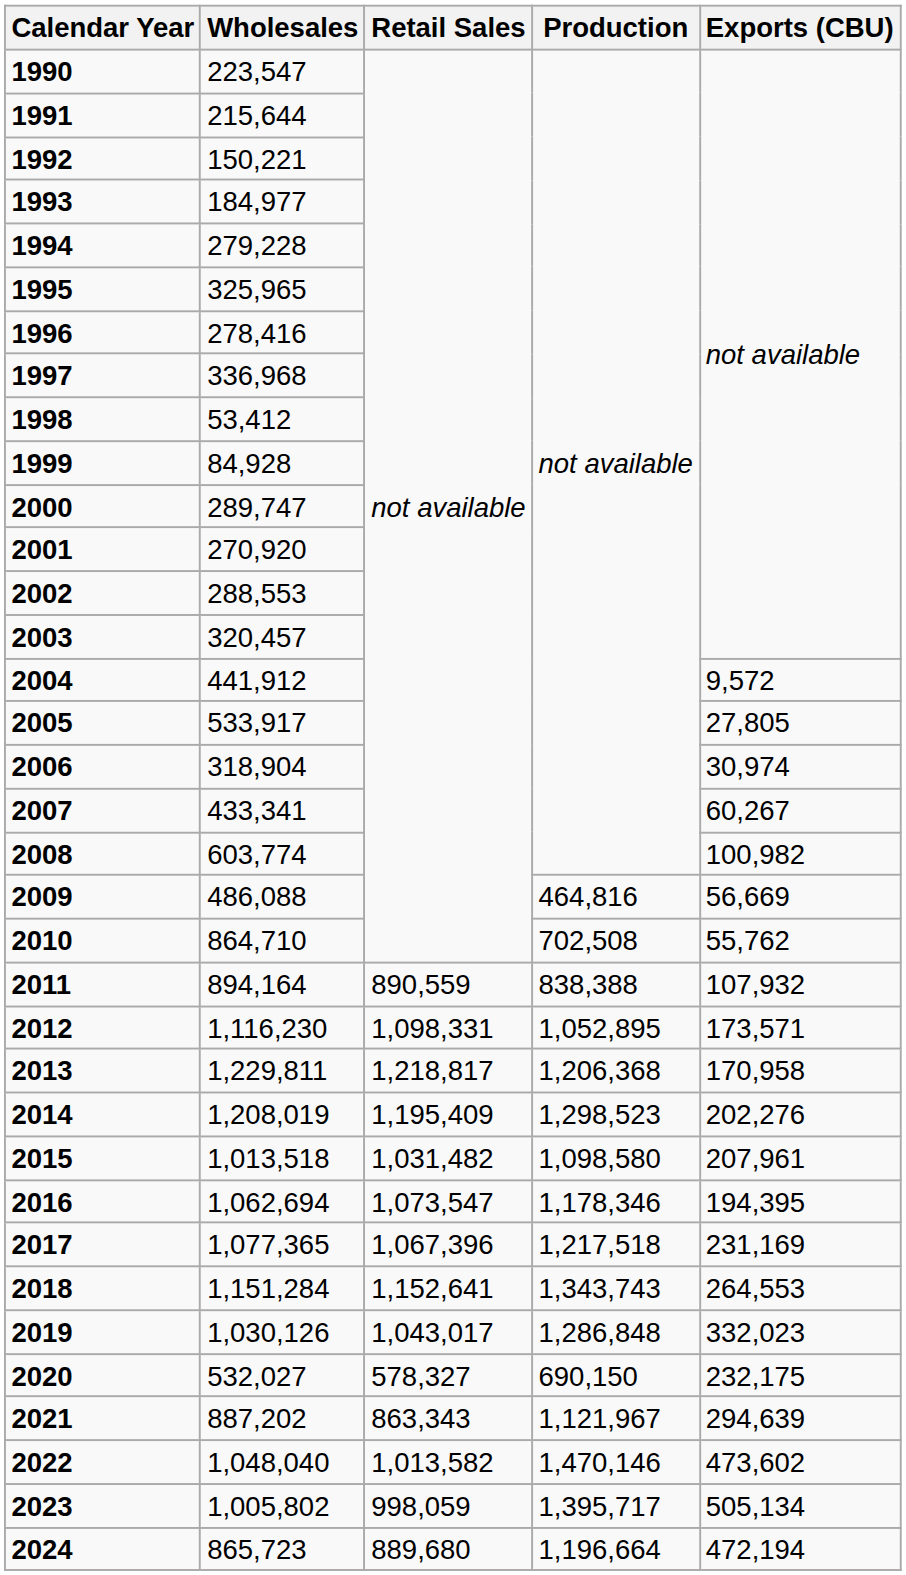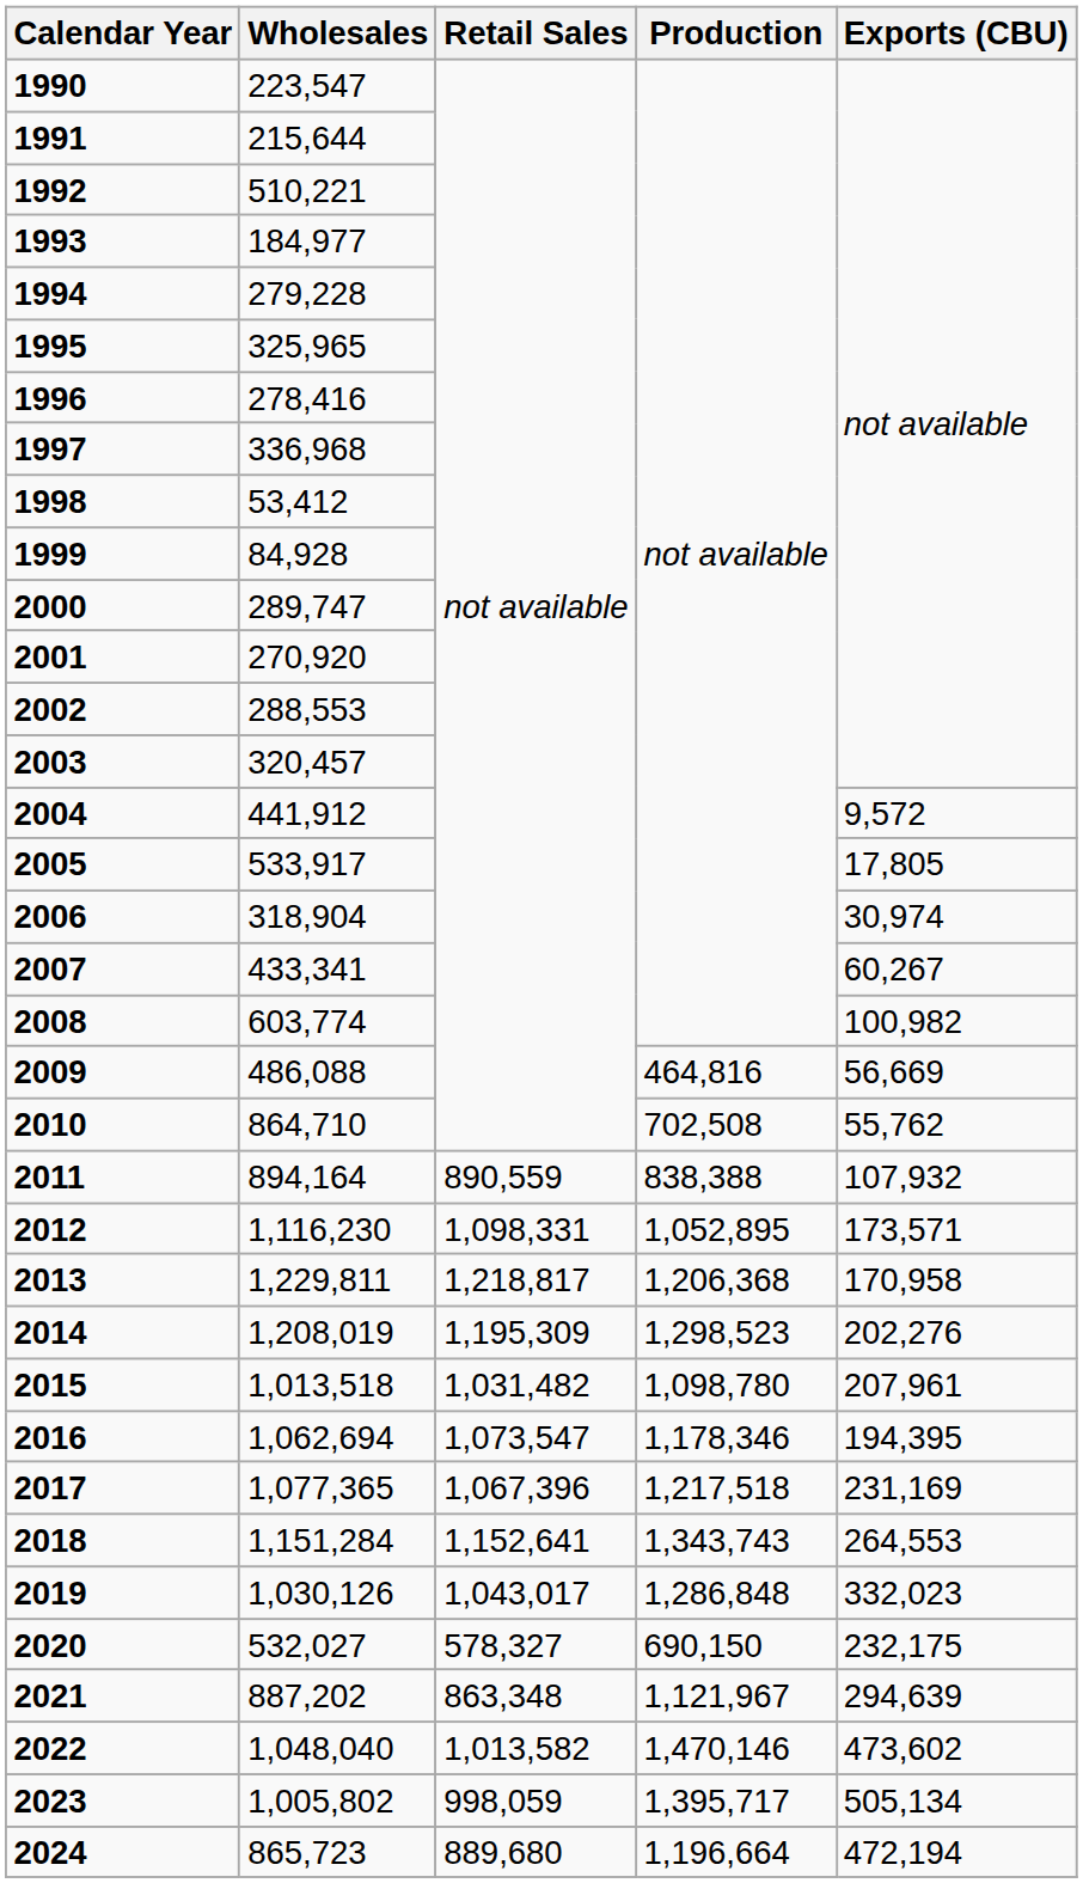 <table class="wikitable" style="text-align: left; font-size:90%;" align="left">
 <tr>
 <th>Calendar Year</th>
 <th>Wholesales</th>
 <th>Retail Sales</th>
 <th>Production</th>
 <th>Exports (CBU)</th>
 </tr>
 <tr>
 <td><strong>1990</strong></td>
 <td>223,547</td>
 <td rowspan="21"><em>not available</em></td>
 <td rowspan="19"><em>not available</em></td>
 <td rowspan="14"><em>not available</em></td>
 </tr>
 <tr>
 <td><strong>1991</strong></td>
 <td>215,644</td>
 </tr>
 <tr>
 <td><strong>1992</strong></td>
-<td>150,221</td>
+<td>510,221</td>
 </tr>
 <tr>
 <td><strong>1993</strong></td>
 <td>184,977</td>
 </tr>
 <tr>
 <td><strong>1994</strong></td>
 <td>279,228</td>
 </tr>
 <tr>
 <td><strong>1995</strong></td>
 <td>325,965</td>
 </tr>
 <tr>
 <td><strong>1996</strong></td>
 <td>278,416</td>
 </tr>
 <tr>
 <td><strong>1997</strong></td>
 <td>336,968</td>
 </tr>
 <tr>
 <td><strong>1998</strong></td>
 <td>53,412</td>
 </tr>
 <tr>
 <td><strong>1999</strong></td>
 <td>84,928</td>
 </tr>
 <tr>
 <td><strong>2000</strong></td>
 <td>289,747</td>
 </tr>
 <tr>
 <td><strong>2001</strong></td>
 <td>270,920</td>
 </tr>
 <tr>
 <td><strong>2002</strong></td>
 <td>288,553</td>
 </tr>
 <tr>
 <td><strong>2003</strong></td>
 <td>320,457</td>
 </tr>
 <tr>
 <td><strong>2004</strong></td>
 <td>441,912</td>
 <td>9,572</td>
 </tr>
 <tr>
 <td><strong>2005</strong></td>
 <td>533,917</td>
-<td>27,805</td>
+<td>17,805</td>
 </tr>
 <tr>
 <td><strong>2006</strong></td>
 <td>318,904</td>
 <td>30,974</td>
 </tr>
 <tr>
 <td><strong>2007</strong></td>
 <td>433,341</td>
 <td>60,267</td>
 </tr>
 <tr>
 <td><strong>2008</strong></td>
 <td>603,774</td>
 <td>100,982</td>
 </tr>
 <tr>
 <td><strong>2009</strong></td>
 <td>486,088</td>
 <td>464,816</td>
 <td>56,669</td>
 </tr>
 <tr>
 <td><strong>2010</strong></td>
 <td>864,710</td>
 <td>702,508</td>
 <td>55,762</td>
 </tr>
 <tr>
 <td><strong>2011</strong></td>
 <td>894,164</td>
 <td>890,559</td>
 <td>838,388</td>
 <td>107,932</td>
 </tr>
 <tr>
 <td><strong>2012</strong></td>
 <td>1,116,230</td>
 <td>1,098,331</td>
 <td>1,052,895</td>
 <td>173,571</td>
 </tr>
 <tr>
 <td><strong>2013</strong></td>
 <td>1,229,811</td>
 <td>1,218,817</td>
 <td>1,206,368</td>
 <td>170,958</td>
 </tr>
 <tr>
 <td><strong>2014</strong></td>
 <td>1,208,019</td>
-<td>1,195,409</td>
+<td>1,195,309</td>
 <td>1,298,523</td>
 <td>202,276</td>
 </tr>
 <tr>
 <td><strong>2015</strong></td>
 <td>1,013,518</td>
 <td>1,031,482</td>
-<td>1,098,580</td>
+<td>1,098,780</td>
 <td>207,961</td>
 </tr>
 <tr>
 <td><strong>2016</strong></td>
 <td>1,062,694</td>
 <td>1,073,547</td>
 <td>1,178,346</td>
 <td>194,395</td>
 </tr>
 <tr>
 <td><strong>2017</strong></td>
 <td>1,077,365</td>
 <td>1,067,396</td>
 <td>1,217,518</td>
 <td>231,169</td>
 </tr>
 <tr>
 <td><strong>2018</strong></td>
 <td>1,151,284</td>
 <td>1,152,641</td>
 <td>1,343,743</td>
 <td>264,553</td>
 </tr>
 <tr>
 <td><strong>2019</strong></td>
 <td>1,030,126</td>
 <td>1,043,017</td>
 <td>1,286,848</td>
 <td>332,023</td>
 </tr>
 <tr>
 <td><strong>2020</strong></td>
 <td>532,027</td>
 <td>578,327</td>
 <td>690,150</td>
 <td>232,175</td>
 </tr>
 <tr>
 <td><strong>2021</strong></td>
 <td>887,202</td>
-<td>863,343</td>
+<td>863,348</td>
 <td>1,121,967</td>
 <td>294,639</td>
 </tr>
 <tr>
 <td><strong>2022</strong></td>
 <td>1,048,040</td>
 <td>1,013,582</td>
 <td>1,470,146</td>
 <td>473,602</td>
 </tr>
 <tr>
 <td><strong>2023</strong></td>
 <td>1,005,802</td>
 <td>998,059</td>
 <td>1,395,717</td>
 <td>505,134</td>
 </tr>
 <tr>
 <td><strong>2024</strong></td>
 <td>865,723</td>
 <td>889,680</td>
 <td>1,196,664</td>
 <td>472,194</td>
 </tr>
 </table>
